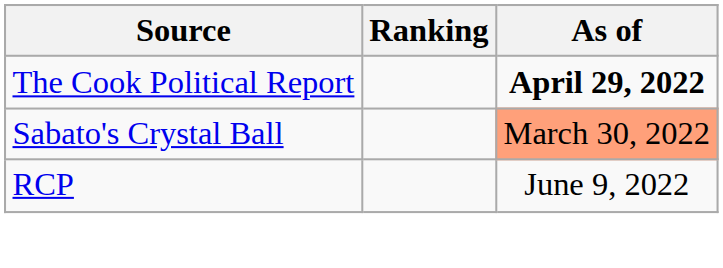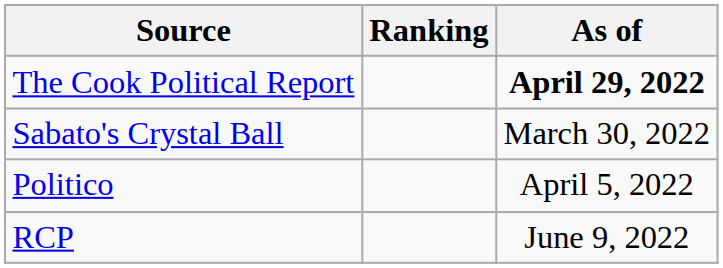 <table class="wikitable" style="text-align:center">
 <tr>
 <th>Source</th>
 <th>Ranking</th>
 <th>As of</th>
 </tr>
 <tr>
 <td align=left><a href='#'>The Cook Political Report</a></td>
 <td></td>
 <td><strong>April 29, 2022</strong></td>
 </tr>
 <tr>
 <td align="left"><a href='#'>Sabato's Crystal Ball</a></td>
 <td></td>
-<td style="background: lightsalmon;">March 30, 2022</td>
+<td>March 30, 2022</td>
+</tr>
+<tr>
+<td align="left"><a href='#'>Politico</a></td>
+<td></td>
+<td>April 5, 2022</td>
 </tr>
 <tr>
 <td align="left"><a href='#'>RCP</a></td>
 <td></td>
 <td>June 9, 2022</td>
 </tr>
 </table>
